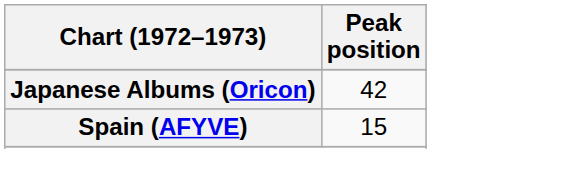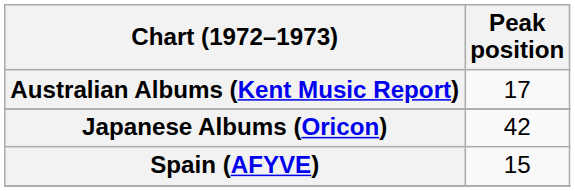 <table class="wikitable sortable plainrowheaders" style="text-align:center">
 <tr>
 <th>Chart (1972–1973)</th>
 <th>Peak<br>position</th>
+</tr>
+<tr>
+<th scope="row">Australian Albums (<a href='#'>Kent Music Report</a>)</th>
+<td>17</td>
 </tr>
 <tr>
 </tr>
 <tr>
 <th scope="row">Japanese Albums (<a href='#'>Oricon</a>)</th>
 <td>42</td>
 </tr>
 <tr>
 <th scope="row">Spain (<a href='#'>AFYVE</a>)</th>
 <td>15</td>
 </tr>
 <tr>
 </tr>
 <tr>
 </tr>
 </table>
